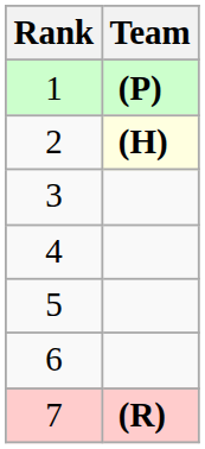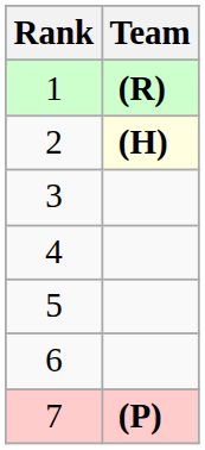 <table class="wikitable">
 <tr>
 <th>Rank</th>
 <th>Team</th>
 </tr>
 <tr bgcolor=ccffcc>
 <td align=center>1</td>
-<td> <strong>(P)</strong></td>
+<td> <strong>(R)</strong></td>
 </tr>
 <tr>
 <td align=center>2</td>
 <td style="background: lightyellow;"> <strong>(H)</strong></td>
 </tr>
 <tr>
 <td align=center>3</td>
 <td></td>
 </tr>
 <tr>
 <td align=center>4</td>
 <td></td>
 </tr>
 <tr>
 <td align=center>5</td>
 <td></td>
 </tr>
 <tr>
 <td align=center>6</td>
 <td></td>
 </tr>
 <tr bgcolor=ffcccc>
 <td align=center>7</td>
-<td> <strong>(R)</strong></td>
+<td> <strong>(P)</strong></td>
 </tr>
 </table>
